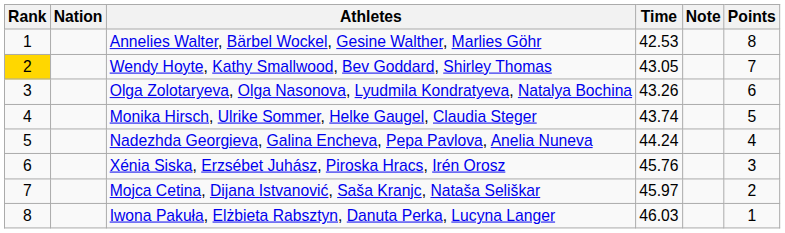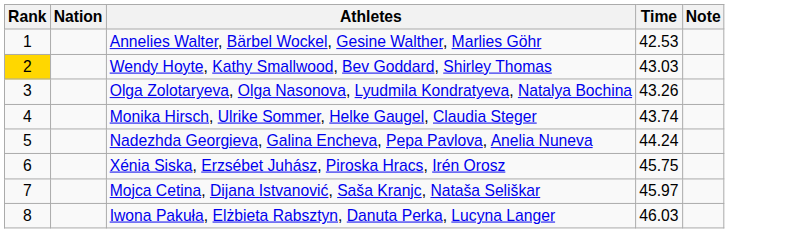 <table class="wikitable sortable" style="text-align:center">
 <tr>
 <th>Rank</th>
 <th>Nation</th>
 <th>Athletes</th>
 <th>Time</th>
 <th>Note</th>
-<th>Points</th>
 </tr>
 <tr>
 <td>1</td>
 <td align=left></td>
 <td align=left><a href='#'>Annelies Walter</a>, <a href='#'>Bärbel Wockel</a>, <a href='#'>Gesine Walther</a>, <a href='#'>Marlies Göhr</a></td>
 <td>42.53</td>
 <td></td>
-<td>8</td>
 </tr>
 <tr>
 <td style="background: gold;">2</td>
 <td align=left></td>
 <td align=left><a href='#'>Wendy Hoyte</a>, <a href='#'>Kathy Smallwood</a>, <a href='#'>Bev Goddard</a>, <a href='#'>Shirley Thomas</a></td>
-<td>43.05</td>
+<td>43.03</td>
 <td></td>
-<td>7</td>
 </tr>
 <tr>
 <td>3</td>
 <td align=left></td>
 <td align=left><a href='#'>Olga Zolotaryeva</a>, <a href='#'>Olga Nasonova</a>, <a href='#'>Lyudmila Kondratyeva</a>, <a href='#'>Natalya Bochina</a></td>
 <td>43.26</td>
 <td></td>
-<td>6</td>
 </tr>
 <tr>
 <td>4</td>
 <td align=left></td>
 <td align=left><a href='#'>Monika Hirsch</a>, <a href='#'>Ulrike Sommer</a>, <a href='#'>Helke Gaugel</a>, <a href='#'>Claudia Steger</a></td>
 <td>43.74</td>
 <td></td>
-<td>5</td>
 </tr>
 <tr>
 <td>5</td>
 <td align=left></td>
 <td align=left><a href='#'>Nadezhda Georgieva</a>, <a href='#'>Galina Encheva</a>, <a href='#'>Pepa Pavlova</a>, <a href='#'>Anelia Nuneva</a></td>
 <td>44.24</td>
 <td></td>
-<td>4</td>
 </tr>
 <tr>
 <td>6</td>
 <td align=left></td>
 <td align=left><a href='#'>Xénia Siska</a>, <a href='#'>Erzsébet Juhász</a>, <a href='#'>Piroska Hracs</a>, <a href='#'>Irén Orosz</a></td>
-<td>45.76</td>
+<td>45.75</td>
 <td></td>
-<td>3</td>
 </tr>
 <tr>
 <td>7</td>
 <td align=left></td>
 <td align=left><a href='#'>Mojca Cetina</a>, <a href='#'>Dijana Istvanović</a>, <a href='#'>Saša Kranjc</a>, <a href='#'>Nataša Seliškar</a></td>
 <td>45.97</td>
 <td></td>
-<td>2</td>
 </tr>
 <tr>
 <td>8</td>
 <td align=left></td>
 <td align=left><a href='#'>Iwona Pakuła</a>, <a href='#'>Elżbieta Rabsztyn</a>, <a href='#'>Danuta Perka</a>, <a href='#'>Lucyna Langer</a></td>
 <td>46.03</td>
 <td></td>
-<td>1</td>
 </tr>
 </table>
